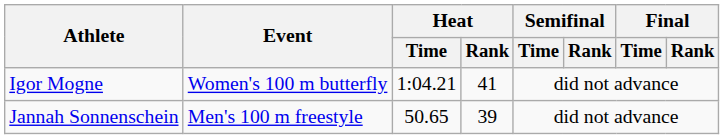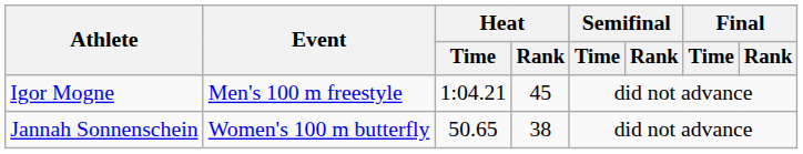 <table class=wikitable style="font-size:90%">
 <tr>
 <th rowspan="2">Athlete</th>
 <th rowspan="2">Event</th>
 <th colspan="2">Heat</th>
 <th colspan="2">Semifinal</th>
 <th colspan="2">Final</th>
 </tr>
 <tr style="font-size:95%">
 <th>Time</th>
 <th>Rank</th>
 <th>Time</th>
 <th>Rank</th>
 <th>Time</th>
 <th>Rank</th>
 </tr>
 <tr align=center>
 <td align=left><a href='#'>Igor Mogne</a></td>
-<td align=left><a href='#'>Women's 100 m butterfly</a></td>
+<td align=left><a href='#'>Men's 100 m freestyle</a></td>
 <td>1:04.21</td>
-<td>41</td>
+<td>45</td>
 <td colspan=4>did not advance</td>
 </tr>
 <tr align=center>
 <td align=left><a href='#'>Jannah Sonnenschein</a></td>
-<td align=left><a href='#'>Men's 100 m freestyle</a></td>
+<td align=left><a href='#'>Women's 100 m butterfly</a></td>
 <td>50.65</td>
-<td>39</td>
+<td>38</td>
 <td colspan=4>did not advance</td>
 </tr>
 </table>
